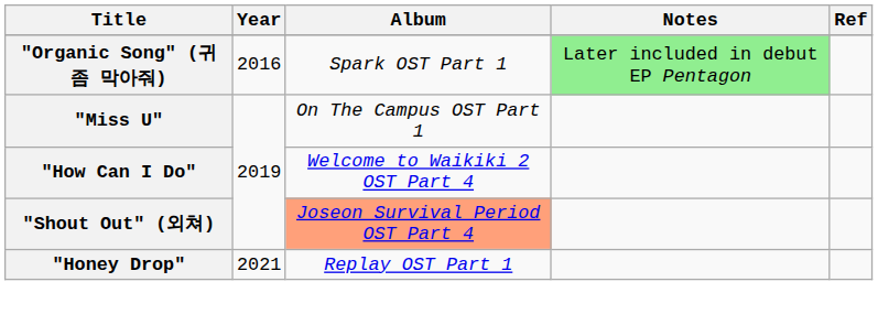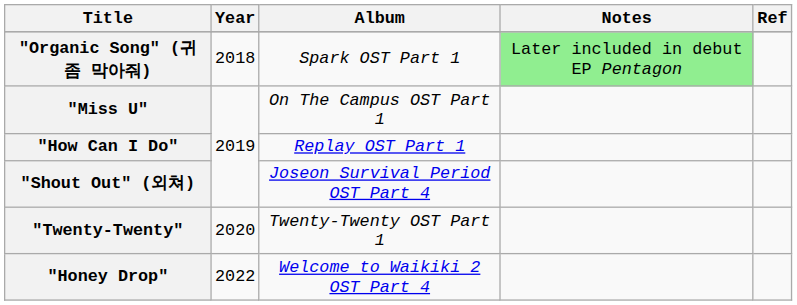 <table class="wikitable plainrowheaders" style="text-align: center;">
 <tr>
 <th>Title</th>
 <th>Year</th>
 <th>Album</th>
 <th>Notes</th>
 <th>Ref</th>
 </tr>
 <tr>
 </tr>
 <tr>
 <th scope="row">"Organic Song" (귀 좀 막아줘)</th>
-<td>2016</td>
+<td>2018</td>
 <td><em>Spark OST Part 1</em></td>
 <td style="background: lightgreen;">Later included in debut EP <em>Pentagon</em></td>
 <td></td>
 </tr>
 <tr>
 <th scope="row">"Miss U"</th>
 <td rowspan="3">2019</td>
 <td><em>On The Campus OST Part 1</em></td>
 <td></td>
 <td></td>
 </tr>
 <tr>
 <th scope="row">"How Can I Do"</th>
-<td><em><a href='#'>Welcome to Waikiki 2 OST Part 4</a></em></td>
+<td><em><a href='#'>Replay OST Part 1</a></em></td>
 <td></td>
 <td></td>
 </tr>
 <tr>
 <th scope="row">"Shout Out" (외쳐)</th>
-<td style="background: lightsalmon;"><em><a href='#'>Joseon Survival Period OST Part 4</a></em></td>
+<td><em><a href='#'>Joseon Survival Period OST Part 4</a></em></td>
+<td></td>
+<td></td>
+</tr>
+<tr>
+<th scope="row">"Twenty-Twenty"</th>
+<td>2020</td>
+<td><em>Twenty-Twenty OST Part 1</em></td>
 <td></td>
 <td></td>
 </tr>
 <tr>
 <th scope="row">"Honey Drop"</th>
-<td>2021</td>
-<td><em><a href='#'>Replay OST Part 1</a></em></td>
+<td>2022</td>
+<td><em><a href='#'>Welcome to Waikiki 2 OST Part 4</a></em></td>
 <td></td>
 <td></td>
 </tr>
 </table>
